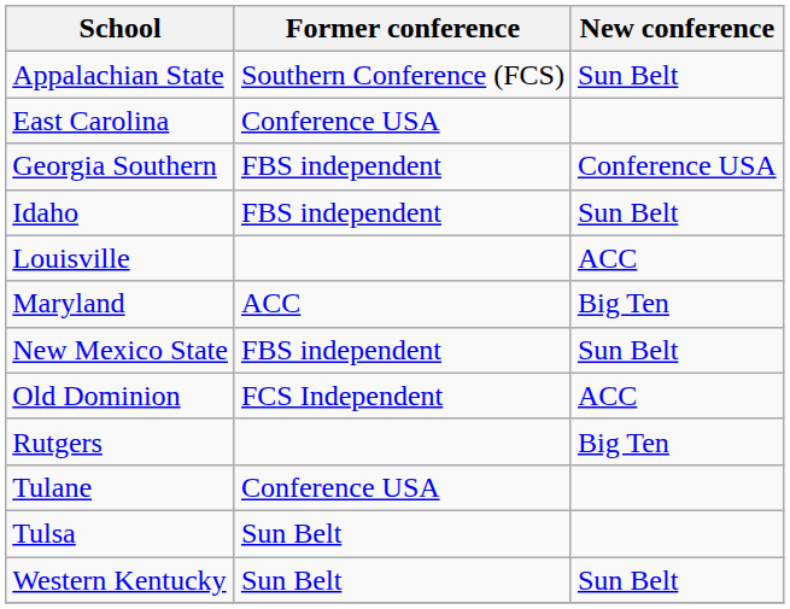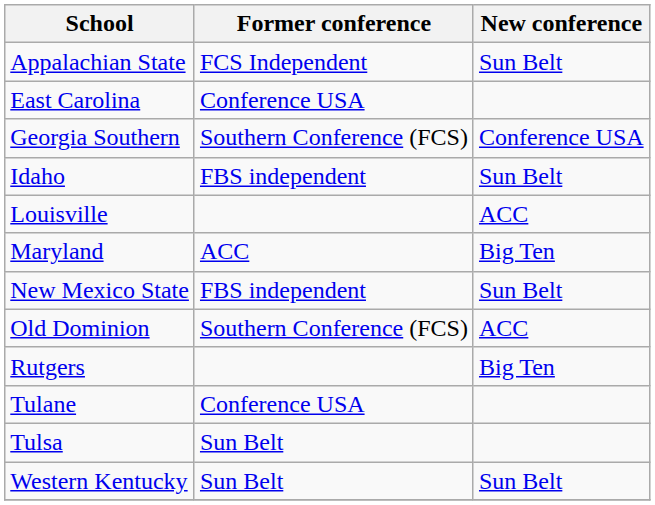 <table class="wikitable sortable">
 <tr>
 <th>School</th>
 <th>Former conference</th>
 <th>New conference</th>
 </tr>
 <tr>
 <td><a href='#'>Appalachian State</a></td>
-<td><a href='#'>Southern Conference</a> (FCS)</td>
+<td><a href='#'>FCS Independent</a></td>
 <td><a href='#'>Sun Belt</a></td>
 </tr>
 <tr>
 <td><a href='#'>East Carolina</a></td>
 <td><a href='#'>Conference USA</a></td>
 <td></td>
 </tr>
 <tr>
 <td><a href='#'>Georgia Southern</a></td>
-<td><a href='#'>FBS independent</a></td>
+<td><a href='#'>Southern Conference</a> (FCS)</td>
 <td><a href='#'>Conference USA</a></td>
 </tr>
 <tr>
 <td><a href='#'>Idaho</a></td>
 <td><a href='#'>FBS independent</a></td>
 <td><a href='#'>Sun Belt</a></td>
 </tr>
 <tr>
 <td><a href='#'>Louisville</a></td>
 <td></td>
 <td><a href='#'>ACC</a></td>
 </tr>
 <tr>
 <td><a href='#'>Maryland</a></td>
 <td><a href='#'>ACC</a></td>
 <td><a href='#'>Big Ten</a></td>
 </tr>
 <tr>
 <td><a href='#'>New Mexico State</a></td>
 <td><a href='#'>FBS independent</a></td>
 <td><a href='#'>Sun Belt</a></td>
 </tr>
 <tr>
 <td><a href='#'>Old Dominion</a></td>
-<td><a href='#'>FCS Independent</a></td>
+<td><a href='#'>Southern Conference</a> (FCS)</td>
 <td><a href='#'>ACC</a></td>
 </tr>
 <tr>
 <td><a href='#'>Rutgers</a></td>
 <td></td>
 <td><a href='#'>Big Ten</a></td>
 </tr>
 <tr>
 <td><a href='#'>Tulane</a></td>
 <td><a href='#'>Conference USA</a></td>
 <td></td>
 </tr>
 <tr>
 <td><a href='#'>Tulsa</a></td>
 <td><a href='#'>Sun Belt</a></td>
 <td></td>
 </tr>
 <tr>
 <td><a href='#'>Western Kentucky</a></td>
 <td><a href='#'>Sun Belt</a></td>
 <td><a href='#'>Sun Belt</a></td>
 </tr>
 <tr>
 </tr>
 </table>
